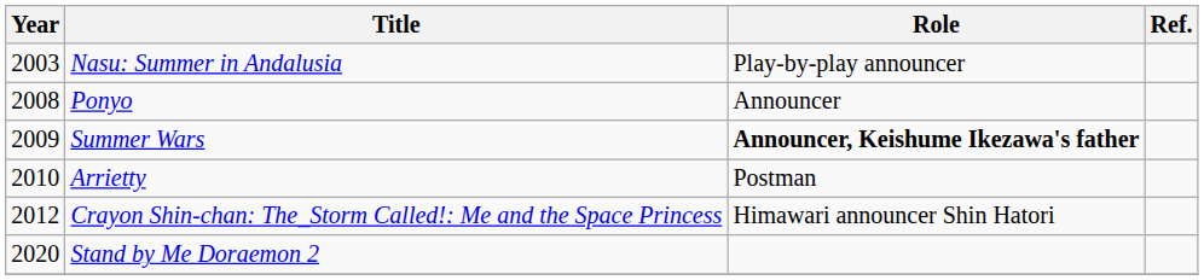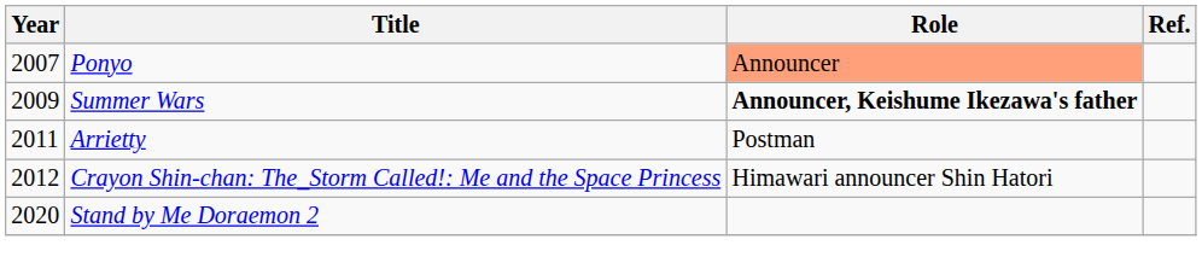 <table class="wikitable">
 <tr>
 <th>Year</th>
 <th>Title</th>
 <th>Role</th>
 <th>Ref.</th>
 </tr>
 <tr>
-<td>2003</td>
-<td><em><a href='#'>Nasu: Summer in Andalusia</a></em></td>
-<td>Play-by-play announcer</td>
-<td></td>
-</tr>
-<tr>
-<td>2008</td>
+<td>2007</td>
 <td><em><a href='#'>Ponyo</a></em></td>
-<td>Announcer</td>
+<td style="background: lightsalmon;">Announcer</td>
 <td></td>
 </tr>
 <tr>
 <td>2009</td>
 <td><em><a href='#'>Summer Wars</a></em></td>
 <td><strong>Announcer, Keishume Ikezawa's father</strong></td>
 <td></td>
 </tr>
 <tr>
-<td>2010</td>
+<td>2011</td>
 <td><em><a href='#'>Arrietty</a></em></td>
 <td>Postman</td>
 <td></td>
 </tr>
 <tr>
 <td>2012</td>
 <td><em><a href='#'>Crayon Shin-chan: The_Storm Called!: Me and the Space Princess</a></em></td>
 <td>Himawari announcer Shin Hatori</td>
 <td></td>
 </tr>
 <tr>
 <td>2020</td>
 <td><em><a href='#'>Stand by Me Doraemon 2</a></em></td>
 <td></td>
 <td></td>
 </tr>
 <tr>
 </tr>
 </table>
